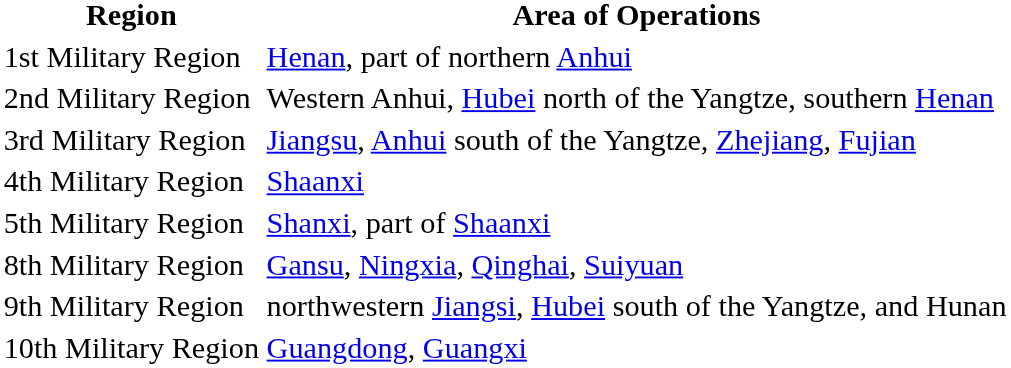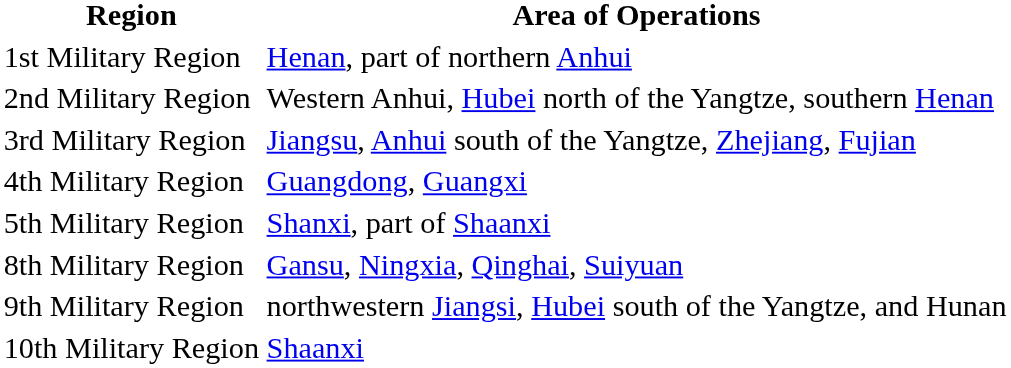 <table>
 <tr>
 <th>Region</th>
 <th>Area of Operations</th>
 </tr>
 <tr>
 <td>1st Military Region</td>
 <td><a href='#'>Henan</a>, part of northern <a href='#'>Anhui</a></td>
 </tr>
 <tr>
 <td>2nd Military Region</td>
 <td>Western Anhui, <a href='#'>Hubei</a> north of the Yangtze, southern <a href='#'>Henan</a></td>
 </tr>
 <tr>
 <td>3rd Military Region</td>
 <td><a href='#'>Jiangsu</a>, <a href='#'>Anhui</a> south of the Yangtze, <a href='#'>Zhejiang</a>, <a href='#'>Fujian</a></td>
 </tr>
 <tr>
 <td>4th Military Region</td>
-<td><a href='#'>Shaanxi</a></td>
+<td><a href='#'>Guangdong</a>, <a href='#'>Guangxi</a></td>
 </tr>
 <tr>
 <td>5th Military Region</td>
 <td><a href='#'>Shanxi</a>,  part of <a href='#'>Shaanxi</a></td>
 </tr>
 <tr>
 <td>8th Military Region</td>
 <td><a href='#'>Gansu</a>, <a href='#'>Ningxia</a>, <a href='#'>Qinghai</a>, <a href='#'>Suiyuan</a></td>
 </tr>
 <tr>
 <td>9th Military Region</td>
 <td>northwestern <a href='#'>Jiangsi</a>, <a href='#'>Hubei</a> south of the Yangtze, and Hunan</td>
 </tr>
 <tr>
 <td>10th Military Region</td>
-<td><a href='#'>Guangdong</a>, <a href='#'>Guangxi</a></td>
+<td><a href='#'>Shaanxi</a></td>
 </tr>
 </table>
